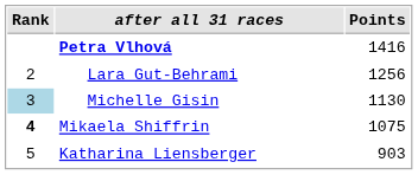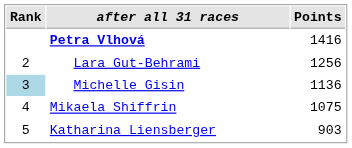 <table cellspacing="1" cellpadding="3" style="border:1px solid #aaa; font-size:86%;">
 <tr style="background:#e4e4e4;">
 <th style="border-bottom:1px solid #aaa; width:10px;">Rank</th>
 <th style="border-bottom:1px solid #aaa; width:200px; white-space:nowrap;"><em>after all 31 races</em></th>
 <th style="border-bottom:1px solid #aaa; width:20px;">Points</th>
 </tr>
 <tr>
 <td style="text-align:center;"></td>
 <td> <strong><a href='#'>Petra Vlhová</a></strong></td>
 <td align="right">1416</td>
 </tr>
 <tr>
 <td style="text-align:center;">2</td>
 <td>   <a href='#'>Lara Gut-Behrami</a></td>
 <td align="right">1256</td>
 </tr>
 <tr>
 <td style="background: lightblue; text-align:center;">3</td>
 <td>   <a href='#'>Michelle Gisin</a></td>
-<td align="right">1130</td>
+<td align="right">1136</td>
 </tr>
 <tr>
-<td style="text-align:center;"><strong>4</strong></td>
+<td style="text-align:center;">4</td>
 <td> <a href='#'>Mikaela Shiffrin</a></td>
 <td align="right">1075</td>
 </tr>
 <tr>
 <td style="text-align:center;">5</td>
 <td> <a href='#'>Katharina Liensberger</a></td>
 <td align="right">903</td>
 </tr>
 </table>
